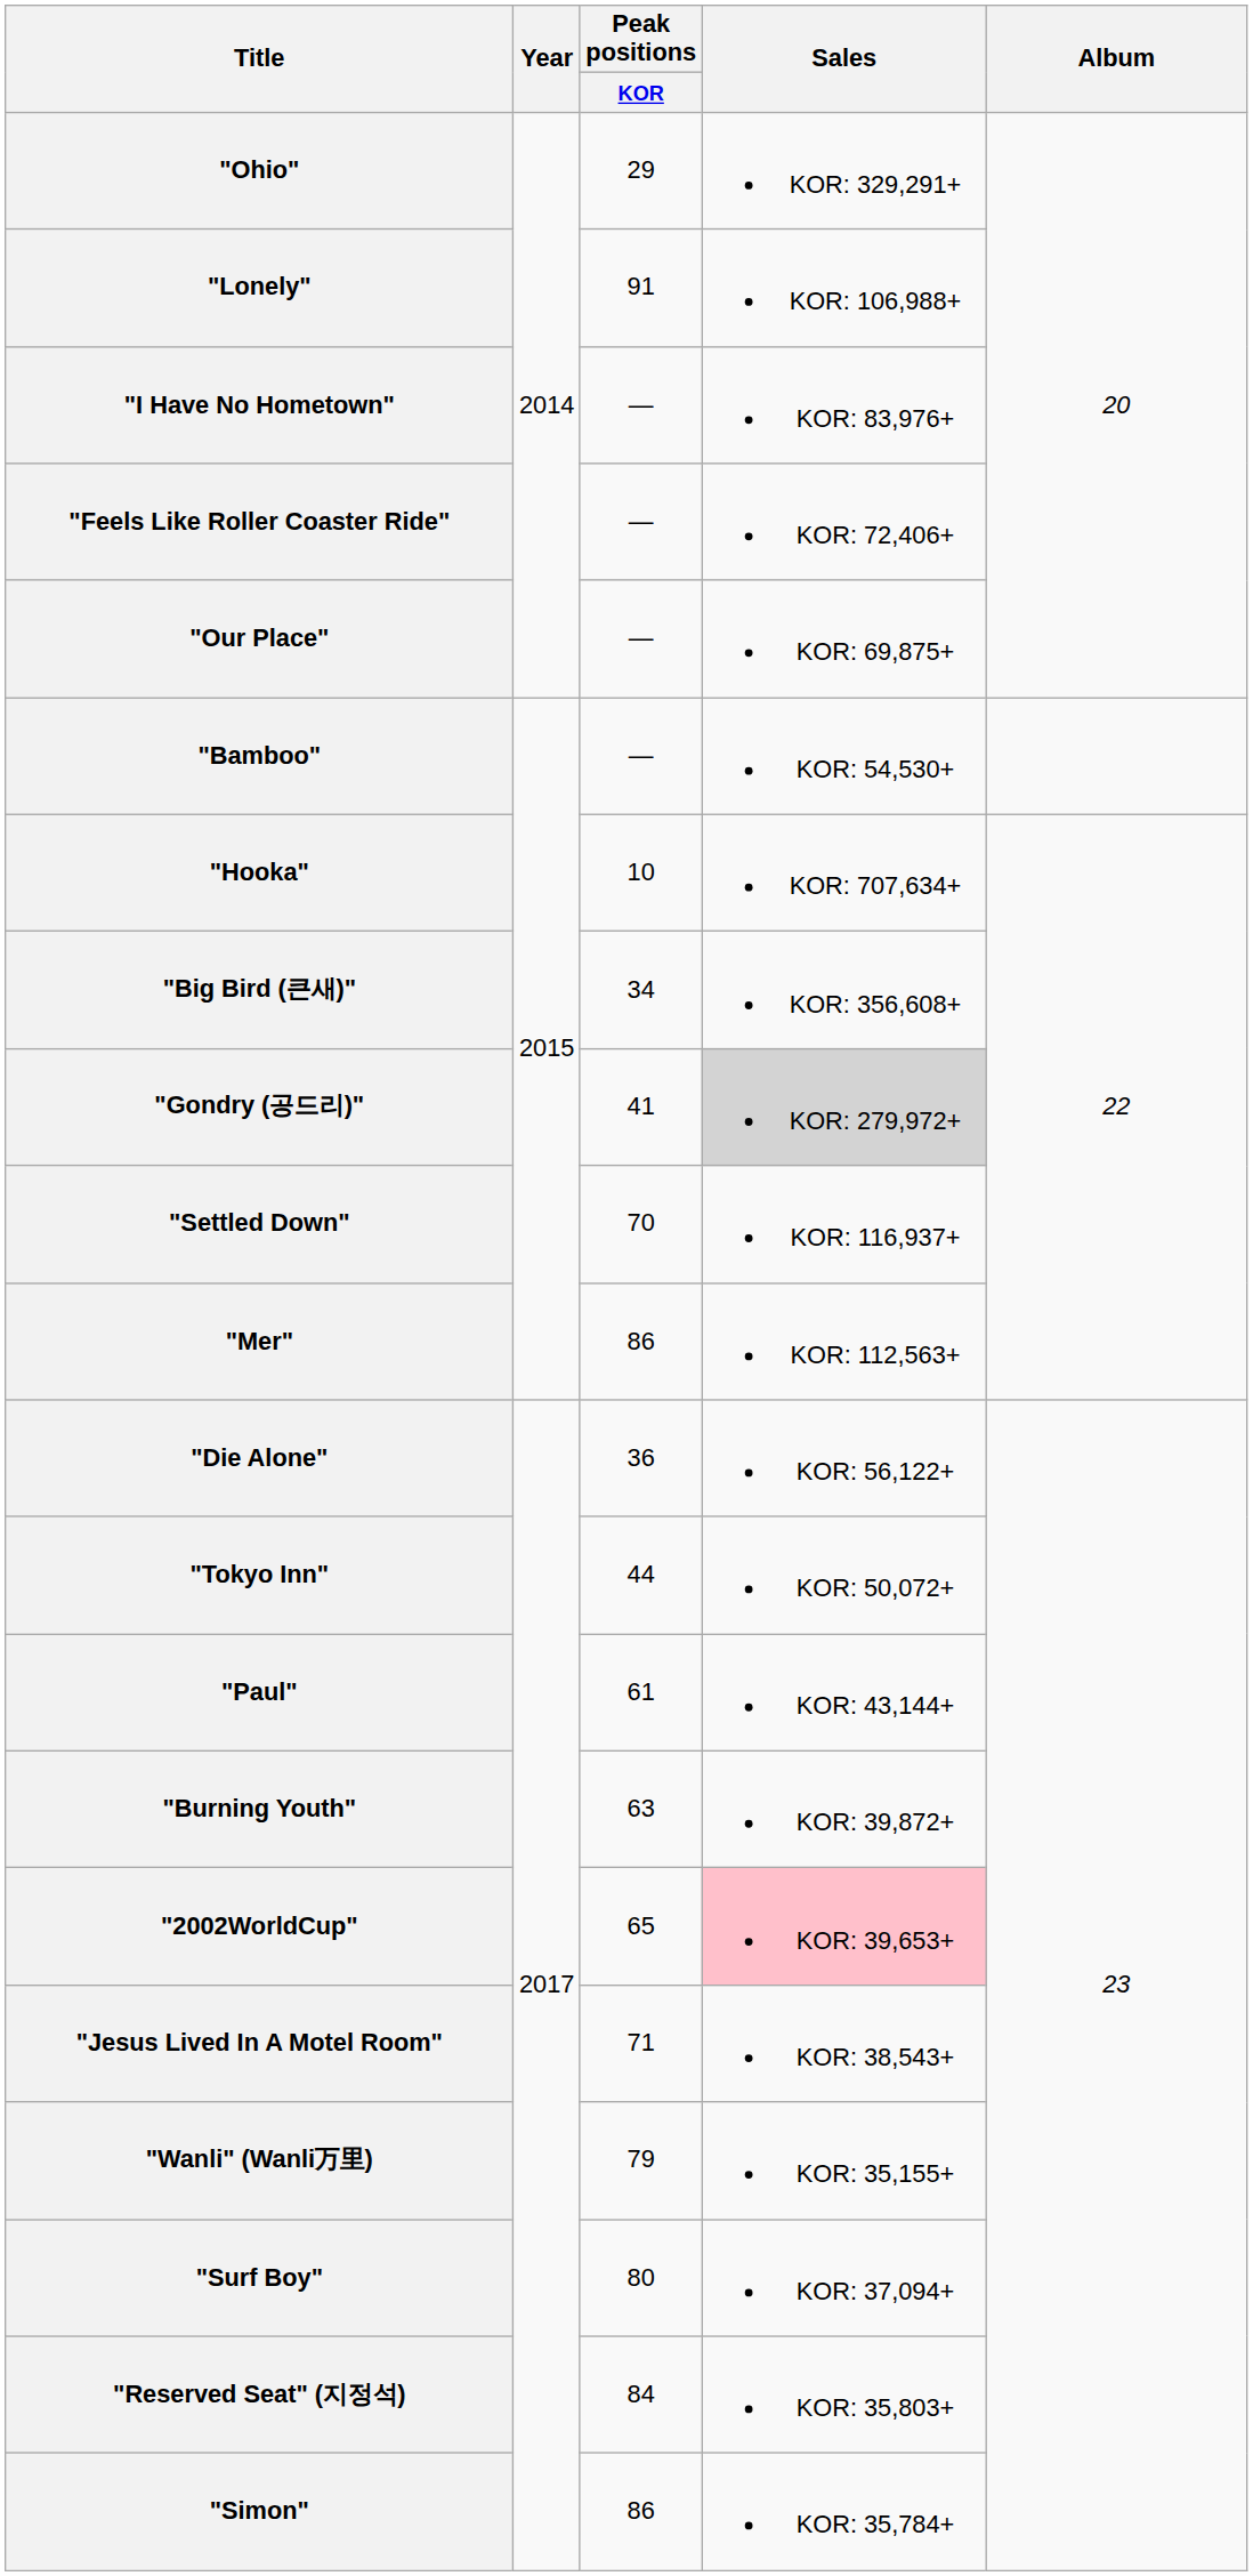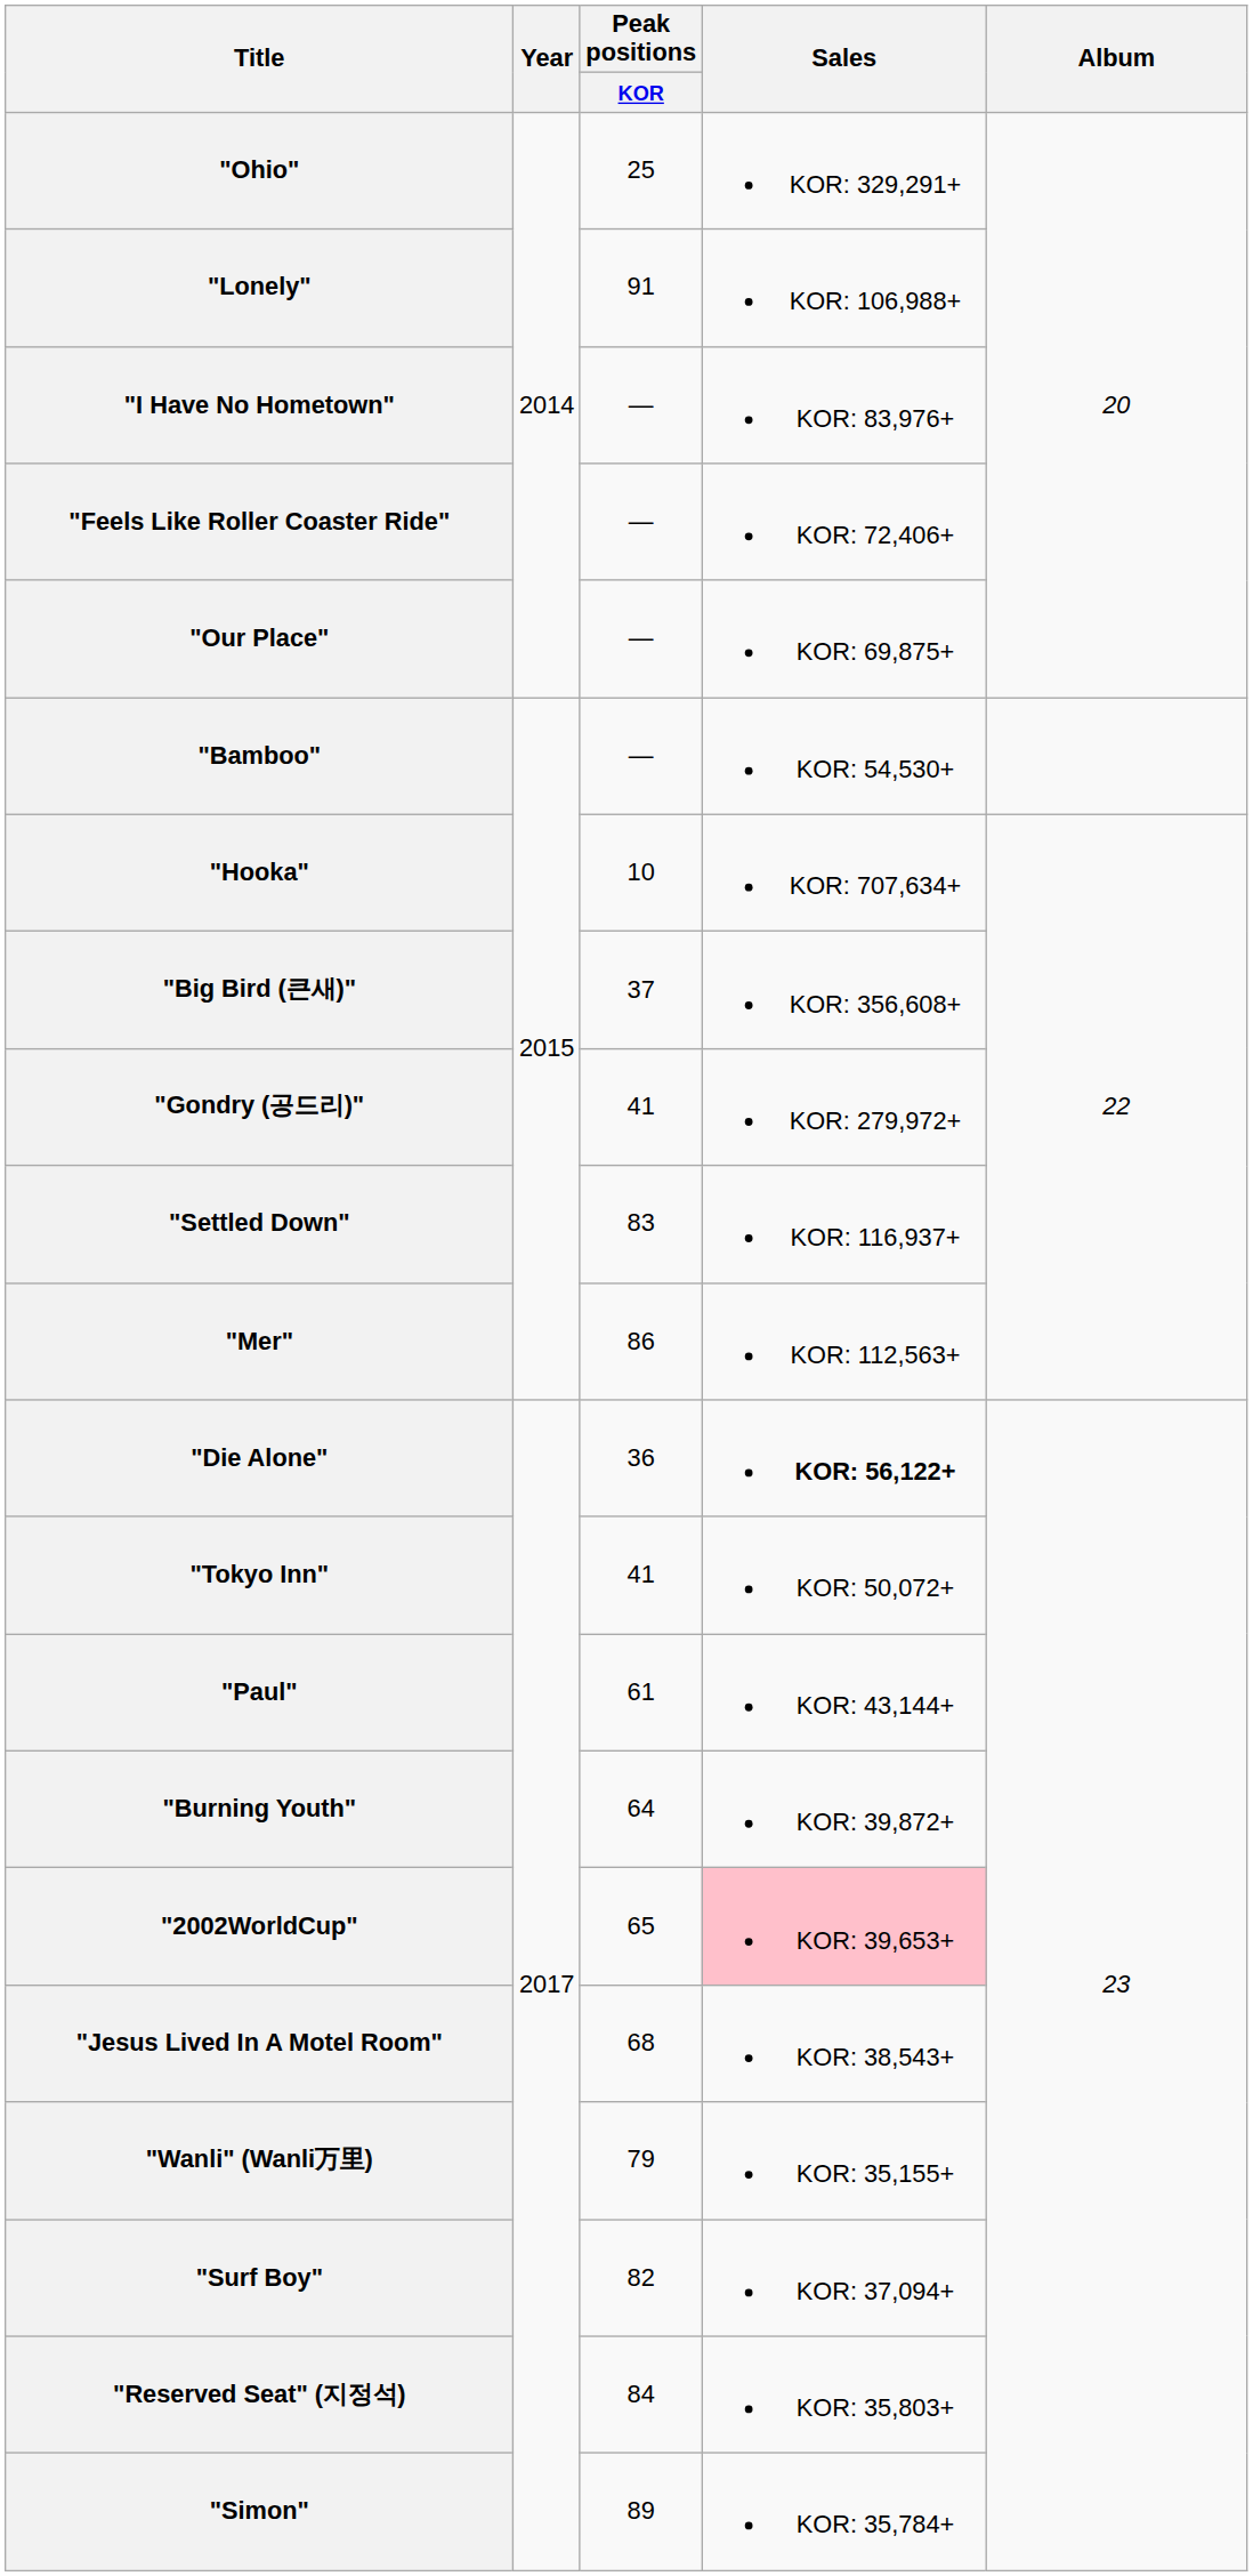 <table class="wikitable plainrowheaders" style="text-align:center;">
 <tr>
 <th scope="col" rowspan="2" style="width:20em;">Title</th>
 <th scope="col" rowspan="2" style="width:2em;">Year</th>
 <th scope="col" colspan="1">Peak<br>positions</th>
 <th scope="col" rowspan="2" style="width:11em;">Sales</th>
 <th scope="col" rowspan="2" style="width:10em;">Album</th>
 </tr>
 <tr>
 <th><small><a href='#'>KOR</a></small><br></th>
 </tr>
 <tr>
 <th scope="row">"Ohio"</th>
 <td rowspan="5">2014</td>
-<td>29</td>
+<td>25</td>
 <td><br><ul><li>KOR: 329,291+</li></ul></td>
 <td rowspan="5"><em>20</em></td>
 </tr>
 <tr>
 <th scope="row">"Lonely"</th>
 <td>91</td>
 <td><br><ul><li>KOR: 106,988+</li></ul></td>
 </tr>
 <tr>
 <th scope="row">"I Have No Hometown"</th>
 <td>—</td>
 <td><br><ul><li>KOR: 83,976+</li></ul></td>
 </tr>
 <tr>
 <th scope="row">"Feels Like Roller Coaster Ride"</th>
 <td>—</td>
 <td><br><ul><li>KOR: 72,406+</li></ul></td>
 </tr>
 <tr>
 <th scope="row">"Our Place"</th>
 <td>—</td>
 <td><br><ul><li>KOR: 69,875+</li></ul></td>
 </tr>
 <tr>
 <th scope="row">"Bamboo"</th>
 <td rowspan="6">2015</td>
 <td>—</td>
 <td><br><ul><li>KOR: 54,530+</li></ul></td>
 <td></td>
 </tr>
 <tr>
 <th scope="row">"Hooka"</th>
 <td>10</td>
 <td><br><ul><li>KOR: 707,634+</li></ul></td>
 <td rowspan="5"><em>22</em></td>
 </tr>
 <tr>
 <th scope="row">"Big Bird (큰새)"</th>
-<td>34</td>
+<td>37</td>
 <td><br><ul><li>KOR: 356,608+</li></ul></td>
 </tr>
 <tr>
 <th scope="row">"Gondry (공드리)"</th>
 <td>41</td>
-<td style="background: lightgrey;"><br><ul><li>KOR: 279,972+</li></ul></td>
+<td><br><ul><li>KOR: 279,972+</li></ul></td>
 </tr>
 <tr>
 <th scope="row">"Settled Down"</th>
-<td>70</td>
+<td>83</td>
 <td><br><ul><li>KOR: 116,937+</li></ul></td>
 </tr>
 <tr>
 <th scope="row">"Mer"</th>
 <td>86</td>
 <td><br><ul><li>KOR: 112,563+</li></ul></td>
 </tr>
 <tr>
 <th scope="row">"Die Alone"</th>
 <td rowspan="10">2017</td>
 <td>36</td>
-<td><br><ul><li>KOR: 56,122+</li></ul></td>
+<td><strong><br><ul><li>KOR: 56,122+</li></ul></strong></td>
 <td rowspan="10"><em>23</em></td>
 </tr>
 <tr>
 <th scope="row">"Tokyo Inn"</th>
-<td>44</td>
+<td>41</td>
 <td><br><ul><li>KOR: 50,072+</li></ul></td>
 </tr>
 <tr>
 <th scope="row">"Paul"</th>
 <td>61</td>
 <td><br><ul><li>KOR: 43,144+</li></ul></td>
 </tr>
 <tr>
 <th scope="row">"Burning Youth"</th>
-<td>63</td>
+<td>64</td>
 <td><br><ul><li>KOR: 39,872+</li></ul></td>
 </tr>
 <tr>
 <th scope="row">"2002WorldCup"</th>
 <td>65</td>
 <td style="background: pink;"><br><ul><li>KOR: 39,653+</li></ul></td>
 </tr>
 <tr>
 <th scope="row">"Jesus Lived In A Motel Room"</th>
-<td>71</td>
+<td>68</td>
 <td><br><ul><li>KOR: 38,543+</li></ul></td>
 </tr>
 <tr>
 <th scope="row">"Wanli" (Wanli万里)</th>
 <td>79</td>
 <td><br><ul><li>KOR: 35,155+</li></ul></td>
 </tr>
 <tr>
 <th scope="row">"Surf Boy"</th>
-<td>80</td>
+<td>82</td>
 <td><br><ul><li>KOR: 37,094+</li></ul></td>
 </tr>
 <tr>
 <th scope="row">"Reserved Seat" (지정석)</th>
 <td>84</td>
 <td><br><ul><li>KOR: 35,803+</li></ul></td>
 </tr>
 <tr>
 <th scope="row">"Simon"</th>
-<td>86</td>
+<td>89</td>
 <td><br><ul><li>KOR: 35,784+</li></ul></td>
 </tr>
 </table>
